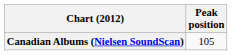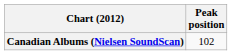 <table class="wikitable plainrowheaders" style="text-align:center;">
 <tr>
 <th scope="col">Chart (2012)</th>
 <th scope="col">Peak<br>position</th>
 </tr>
 <tr>
 <th scope="row">Canadian Albums (<a href='#'>Nielsen SoundScan</a>)</th>
-<td>105</td>
+<td>102</td>
 </tr>
 </table>
